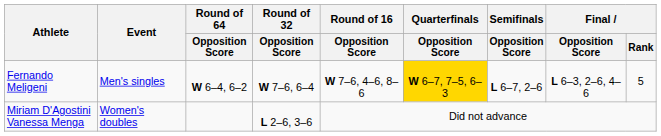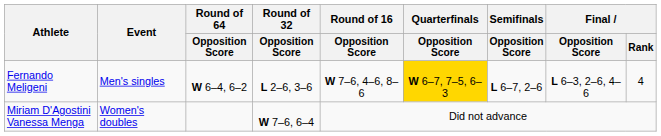 <table class=wikitable style="font-size:90%">
 <tr>
 <th rowspan="2">Athlete</th>
 <th rowspan="2">Event</th>
 <th>Round of 64</th>
 <th>Round of 32</th>
 <th>Round of 16</th>
 <th>Quarterfinals</th>
 <th>Semifinals</th>
 <th colspan=2>Final / </th>
 </tr>
 <tr style="font-size:95%">
 <th>Opposition<br>Score</th>
 <th>Opposition<br>Score</th>
 <th>Opposition<br>Score</th>
 <th>Opposition<br>Score</th>
 <th>Opposition<br>Score</th>
 <th>Opposition<br>Score</th>
 <th>Rank</th>
 </tr>
 <tr align=center>
 <td align=left><a href='#'>Fernando Meligeni</a></td>
 <td align=left><a href='#'>Men's singles</a></td>
 <td align=center><br><strong>W</strong> 6–4, 6–2</td>
-<td align=center><br><strong>W</strong> 7–6, 6–4</td>
+<td><br><strong>L</strong> 2–6, 3–6</td>
 <td align=center><br><strong>W</strong> 7–6, 4–6, 8–6</td>
 <td align=center style="background: gold;"><br><strong>W</strong> 6–7, 7–5, 6–3</td>
 <td align=center><br><strong>L</strong> 6–7, 2–6</td>
 <td align=center><br><strong>L</strong> 6–3, 2–6, 4–6</td>
-<td align=center>5</td>
+<td align=center>4</td>
 </tr>
 <tr align=center>
 <td align=left><a href='#'>Miriam D'Agostini</a><br><a href='#'>Vanessa Menga</a></td>
 <td align=left><a href='#'>Women's doubles</a></td>
 <td></td>
-<td><br><strong>L</strong> 2–6, 3–6</td>
+<td align=center><br><strong>W</strong> 7–6, 6–4</td>
 <td align=center colspan=5>Did not advance</td>
 </tr>
 </table>
